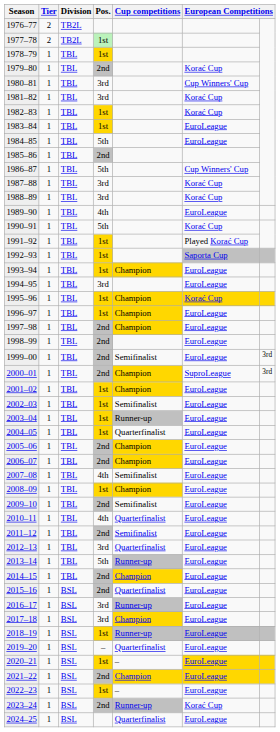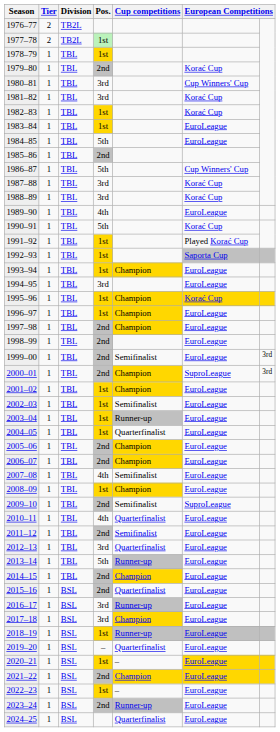 <table class="wikitable" style="font-size: 85%;">
 <tr>
 <th>Season</th>
 <th><a href='#'>Tier</a></th>
 <th>Division</th>
 <th>Pos.</th>
 <th><a href='#'>Cup competitions</a></th>
 <th colspan=2><a href='#'>European Competitions</a></th>
 </tr>
 <tr>
 <td style="background:#efefef;">1976–77</td>
 <td style="text-align:center;">2</td>
 <td><a href='#'>TB2L</a></td>
 <td style="text-align:center;"></td>
 <td></td>
 <td></td>
 </tr>
 <tr>
 <td style="background:#efefef;">1977–78</td>
 <td style="text-align:center;">2</td>
 <td><a href='#'>TB2L</a></td>
 <td style="background:#BBF3BB; text-align:center;">1st</td>
 <td></td>
 <td></td>
 </tr>
 <tr>
 <td style="background:#efefef;">1978–79</td>
 <td style="text-align:center;">1</td>
 <td><a href='#'>TBL</a></td>
 <td style="background:gold; text-align:center;">1st</td>
 <td></td>
 <td></td>
 </tr>
 <tr>
 <td style="background:#efefef;">1979–80</td>
 <td style="text-align:center;">1</td>
 <td><a href='#'>TBL</a></td>
 <td style="background:silver; text-align:center;">2nd</td>
 <td></td>
 <td><a href='#'>Korać Cup</a></td>
 </tr>
 <tr>
 <td style="background:#efefef;">1980–81</td>
 <td style="text-align:center;">1</td>
 <td><a href='#'>TBL</a></td>
 <td style="text-align:center;">3rd</td>
 <td></td>
 <td><a href='#'>Cup Winners' Cup</a></td>
 </tr>
 <tr>
 <td style="background:#efefef;">1981–82</td>
 <td style="text-align:center;">1</td>
 <td><a href='#'>TBL</a></td>
 <td style="text-align:center;">3rd</td>
 <td></td>
 <td><a href='#'>Korać Cup</a></td>
 </tr>
 <tr>
 <td style="background:#efefef;">1982–83</td>
 <td style="text-align:center;">1</td>
 <td><a href='#'>TBL</a></td>
 <td style="background:gold; text-align:center;">1st</td>
 <td></td>
 <td><a href='#'>Korać Cup</a></td>
 </tr>
 <tr>
 <td style="background:#efefef;">1983–84</td>
 <td style="text-align:center;">1</td>
 <td><a href='#'>TBL</a></td>
 <td style="background:gold; text-align:center;">1st</td>
 <td></td>
 <td><a href='#'>EuroLeague</a></td>
 </tr>
 <tr>
 <td style="background:#efefef;">1984–85</td>
 <td style="text-align:center;">1</td>
 <td><a href='#'>TBL</a></td>
 <td style="text-align:center;">5th</td>
 <td></td>
 <td><a href='#'>EuroLeague</a></td>
 </tr>
 <tr>
 <td style="background:#efefef;">1985–86</td>
 <td style="text-align:center;">1</td>
 <td><a href='#'>TBL</a></td>
 <td style="background:silver; text-align:center;">2nd</td>
 <td></td>
 <td></td>
 </tr>
 <tr>
 <td style="background:#efefef;">1986–87</td>
 <td style="text-align:center;">1</td>
 <td><a href='#'>TBL</a></td>
 <td style="text-align:center;">5th</td>
 <td></td>
 <td><a href='#'>Cup Winners' Cup</a></td>
 </tr>
 <tr>
 <td style="background:#efefef;">1987–88</td>
 <td style="text-align:center;">1</td>
 <td><a href='#'>TBL</a></td>
 <td style="text-align:center;">3rd</td>
 <td></td>
 <td><a href='#'>Korać Cup</a></td>
 </tr>
 <tr>
 <td style="background:#efefef;">1988–89</td>
 <td style="text-align:center;">1</td>
 <td><a href='#'>TBL</a></td>
 <td style="text-align:center;">3rd</td>
 <td></td>
 <td><a href='#'>Korać Cup</a></td>
 </tr>
 <tr>
 <td style="background:#efefef;">1989–90</td>
 <td style="text-align:center;">1</td>
 <td><a href='#'>TBL</a></td>
 <td style="text-align:center;">4th</td>
 <td></td>
 <td><a href='#'>EuroLeague</a></td>
 <td align=center></td>
 </tr>
 <tr>
 <td style="background:#efefef;">1990–91</td>
 <td style="text-align:center;">1</td>
 <td><a href='#'>TBL</a></td>
 <td style="text-align:center;">5th</td>
 <td></td>
 <td><a href='#'>Korać Cup</a></td>
 </tr>
 <tr>
 <td style="background:#efefef;">1991–92</td>
 <td style="text-align:center;">1</td>
 <td><a href='#'>TBL</a></td>
 <td style="background:gold; text-align:center;">1st</td>
 <td></td>
 <td>Played <a href='#'>Korać Cup</a></td>
 </tr>
 <tr>
 <td style="background:#efefef;">1992–93</td>
 <td style="text-align:center;">1</td>
 <td><a href='#'>TBL</a></td>
 <td style="background:gold; text-align:center;">1st</td>
 <td></td>
 <td style="background:silver"><a href='#'>Saporta Cup</a></td>
 <td bgcolor=silver align=center></td>
 </tr>
 <tr>
 <td style="background:#efefef;">1993–94</td>
 <td style="text-align:center;">1</td>
 <td><a href='#'>TBL</a></td>
 <td style="background:gold; text-align:center;">1st</td>
 <td style="background:gold">Champion</td>
 <td><a href='#'>EuroLeague</a></td>
 <td align=center></td>
 </tr>
 <tr>
 <td style="background:#efefef;">1994–95</td>
 <td style="text-align:center;">1</td>
 <td><a href='#'>TBL</a></td>
 <td style="text-align:center;">3rd</td>
 <td></td>
 <td><a href='#'>EuroLeague</a></td>
 </tr>
 <tr>
 <td style="background:#efefef;">1995–96</td>
 <td style="text-align:center;">1</td>
 <td><a href='#'>TBL</a></td>
 <td style="background:gold; text-align:center;">1st</td>
 <td style="background:gold">Champion</td>
 <td style="background:gold"><a href='#'>Korać Cup</a></td>
 <td bgcolor=gold align=center></td>
 </tr>
 <tr>
 <td style="background:#efefef;">1996–97</td>
 <td style="text-align:center;">1</td>
 <td><a href='#'>TBL</a></td>
 <td style="background:gold; text-align:center;">1st</td>
 <td style="background:gold">Champion</td>
 <td><a href='#'>EuroLeague</a></td>
 <td align=center></td>
 </tr>
 <tr>
 <td style="background:#efefef;">1997–98</td>
 <td style="text-align:center;">1</td>
 <td><a href='#'>TBL</a></td>
 <td style="background:silver; text-align:center;">2nd</td>
 <td style="background:gold">Champion</td>
 <td><a href='#'>EuroLeague</a></td>
 <td align=center></td>
 </tr>
 <tr>
 <td style="background:#efefef;">1998–99</td>
 <td style="text-align:center;">1</td>
 <td><a href='#'>TBL</a></td>
 <td style="background:silver; text-align:center;">2nd</td>
 <td></td>
 <td><a href='#'>EuroLeague</a></td>
 <td align=center></td>
 </tr>
 <tr>
 <td style="background:#efefef;">1999–00</td>
 <td style="text-align:center;">1</td>
 <td><a href='#'>TBL</a></td>
 <td style="background:silver; text-align:center;">2nd</td>
 <td>Semifinalist</td>
 <td><a href='#'>EuroLeague</a></td>
 <td align=center><sup>3rd</sup></td>
 </tr>
 <tr>
 <td style="background:#efefef;"><a href='#'>2000–01</a></td>
 <td style="text-align:center;">1</td>
 <td><a href='#'>TBL</a></td>
 <td style="background:silver; text-align:center;">2nd</td>
 <td style="background:gold">Champion</td>
 <td><a href='#'>SuproLeague</a></td>
 <td align=center><sup>3rd</sup></td>
 </tr>
 <tr>
 <td style="background:#efefef;"><a href='#'>2001–02</a></td>
 <td style="text-align:center;">1</td>
 <td><a href='#'>TBL</a></td>
 <td style="background:gold; text-align:center;">1st</td>
 <td style="background:gold">Champion</td>
 <td><a href='#'>EuroLeague</a></td>
 <td align=center></td>
 </tr>
 <tr>
 <td style="background:#efefef;"><a href='#'>2002–03</a></td>
 <td style="text-align:center;">1</td>
 <td><a href='#'>TBL</a></td>
 <td style="background:gold; text-align:center;">1st</td>
 <td>Semifinalist</td>
 <td><a href='#'>EuroLeague</a></td>
 <td align=center></td>
 </tr>
 <tr>
 <td style="background:#efefef;"><a href='#'>2003–04</a></td>
 <td style="text-align:center;">1</td>
 <td><a href='#'>TBL</a></td>
 <td style="background:gold; text-align:center;">1st</td>
 <td style="background:silver">Runner-up</td>
 <td><a href='#'>EuroLeague</a></td>
 <td align=center></td>
 </tr>
 <tr>
 <td style="background:#efefef;"><a href='#'>2004–05</a></td>
 <td style="text-align:center;">1</td>
 <td><a href='#'>TBL</a></td>
 <td style="background:gold; text-align:center;">1st</td>
 <td>Quarterfinalist</td>
 <td><a href='#'>EuroLeague</a></td>
 <td align=center></td>
 </tr>
 <tr>
 <td style="background:#efefef;"><a href='#'>2005–06</a></td>
 <td style="text-align:center;">1</td>
 <td><a href='#'>TBL</a></td>
 <td style="background:silver; text-align:center;">2nd</td>
 <td style="background:gold">Champion</td>
 <td><a href='#'>EuroLeague</a></td>
 <td align=center></td>
 </tr>
 <tr>
 <td style="background:#efefef;"><a href='#'>2006–07</a></td>
 <td style="text-align:center;">1</td>
 <td><a href='#'>TBL</a></td>
 <td style="background:silver; text-align:center;">2nd</td>
 <td style="background:gold">Champion</td>
 <td><a href='#'>EuroLeague</a></td>
 <td align=center></td>
 </tr>
 <tr>
 <td style="background:#efefef;"><a href='#'>2007–08</a></td>
 <td style="text-align:center;">1</td>
 <td><a href='#'>TBL</a></td>
 <td style="text-align:center;">4th</td>
 <td>Semifinalist</td>
 <td><a href='#'>EuroLeague</a></td>
 <td align=center></td>
 </tr>
 <tr>
 <td style="background:#efefef;"><a href='#'>2008–09</a></td>
 <td style="text-align:center;">1</td>
 <td><a href='#'>TBL</a></td>
 <td style="background:gold; text-align:center;">1st</td>
 <td style="background:gold">Champion</td>
 <td><a href='#'>EuroLeague</a></td>
 <td align=center></td>
 </tr>
 <tr>
 <td style="background:#efefef;"><a href='#'>2009–10</a></td>
 <td style="text-align:center;">1</td>
 <td><a href='#'>TBL</a></td>
 <td style="background:silver; text-align:center;">2nd</td>
 <td>Semifinalist</td>
-<td><a href='#'>EuroLeague</a></td>
+<td><a href='#'>SuproLeague</a></td>
 <td align=center></td>
 </tr>
 <tr>
 <td style="background:#efefef;"><a href='#'>2010–11</a></td>
 <td style="text-align:center;">1</td>
 <td><a href='#'>TBL</a></td>
 <td style="text-align:center;">4th</td>
 <td><a href='#'>Quarterfinalist</a></td>
 <td><a href='#'>EuroLeague</a></td>
 <td align=center></td>
 </tr>
 <tr>
 <td style="background:#efefef;"><a href='#'>2011–12</a></td>
 <td align="center">1</td>
 <td><a href='#'>TBL</a></td>
 <td style="background:silver; text-align:center;">2nd</td>
 <td><a href='#'>Semifinalist</a></td>
 <td><a href='#'>EuroLeague</a></td>
 <td align=center></td>
 </tr>
 <tr>
 <td style="background:#efefef;"><a href='#'>2012–13</a></td>
 <td align="center">1</td>
 <td><a href='#'>TBL</a></td>
 <td style="text-align:center;">3rd</td>
 <td><a href='#'>Quarterfinalist</a></td>
 <td><a href='#'>EuroLeague</a></td>
 <td align=center></td>
 </tr>
 <tr>
 <td style="background:#efefef;"><a href='#'>2013–14</a></td>
 <td align="center">1</td>
 <td><a href='#'>TBL</a></td>
 <td align="center">5th</td>
 <td style="background:silver"><a href='#'>Runner-up</a></td>
 <td><a href='#'>EuroLeague</a></td>
 <td align=center></td>
 </tr>
 <tr>
 <td style="background:#efefef;"><a href='#'>2014–15</a></td>
 <td align="center">1</td>
 <td><a href='#'>TBL</a></td>
 <td style="background:silver; text-align:center;">2nd</td>
 <td style="background:gold"><a href='#'>Champion</a></td>
 <td><a href='#'>EuroLeague</a></td>
 <td align=center></td>
 </tr>
 <tr>
 <td style="background:#efefef;"><a href='#'>2015–16</a></td>
 <td align="center">1</td>
 <td><a href='#'>BSL</a></td>
 <td style="background:silver; text-align:center;">2nd</td>
 <td><a href='#'>Quarterfinalist</a></td>
 <td><a href='#'>EuroLeague</a></td>
 <td align=center></td>
 </tr>
 <tr>
 <td style="background:#efefef;"><a href='#'>2016–17</a></td>
 <td align="center">1</td>
 <td><a href='#'>BSL</a></td>
 <td style="background:none; text-align:center;">3rd</td>
 <td style="background:silver"><a href='#'>Runner-up</a></td>
 <td><a href='#'>EuroLeague</a></td>
 <td align=center></td>
 </tr>
 <tr>
 <td style="background:#efefef;"><a href='#'>2017–18</a></td>
 <td align="center">1</td>
 <td><a href='#'>BSL</a></td>
 <td style="background:none; text-align:center;">3rd</td>
 <td style="background:gold"><a href='#'>Champion</a></td>
 <td><a href='#'>EuroLeague</a></td>
 <td align=center></td>
 </tr>
 <tr>
 <td style="background:#efefef;"><a href='#'>2018–19</a></td>
 <td align="center">1</td>
 <td><a href='#'>BSL</a></td>
 <td style="background:gold; text-align:center;">1st</td>
 <td style="background:silver"><a href='#'>Runner-up</a></td>
 <td style="background:silver"><a href='#'>EuroLeague</a></td>
 <td bgcolor=silver align=center></td>
 </tr>
 <tr>
 <td style="background:#efefef;"><a href='#'>2019–20</a></td>
 <td align="center">1</td>
 <td><a href='#'>BSL</a></td>
 <td align="center">–</td>
 <td><a href='#'>Quarterfinalist</a></td>
 <td><a href='#'>EuroLeague</a></td>
 <td align=center></td>
 </tr>
 <tr>
 <td style="background:#efefef;"><a href='#'>2020–21</a></td>
 <td align="center">1</td>
 <td><a href='#'>BSL</a></td>
 <td style="background:gold; text-align:center;">1st</td>
 <td>– </td>
 <td style="background:gold"><a href='#'>EuroLeague</a></td>
 <td bgcolor=gold align=center></td>
 </tr>
 <tr>
 <td style="background:#efefef;"><a href='#'>2021–22</a></td>
 <td align="center">1</td>
 <td><a href='#'>BSL</a></td>
 <td style="background:silver; text-align:center;">2nd</td>
 <td style="background:gold"><a href='#'>Champion</a></td>
 <td style="background:gold"><a href='#'>EuroLeague</a></td>
 <td bgcolor=gold align=center></td>
 </tr>
 <tr>
 <td style="background:#efefef;"><a href='#'>2022–23</a></td>
 <td align="center">1</td>
 <td><a href='#'>BSL</a></td>
 <td style="background:gold; text-align:center;">1st</td>
 <td>–</td>
 <td><a href='#'>EuroLeague</a></td>
 <td align=center></td>
 </tr>
 <tr>
 <td style="background:#efefef;"><a href='#'>2023–24</a></td>
 <td align="center">1</td>
 <td><a href='#'>BSL</a></td>
 <td style="background:silver; text-align:center;">2nd</td>
 <td style="background:silver"><a href='#'>Runner-up</a></td>
-<td><a href='#'>Korać Cup</a></td>
+<td><a href='#'>EuroLeague</a></td>
 <td align=center></td>
 </tr>
 <tr>
 <td style="background:#efefef;"><a href='#'>2024–25</a></td>
 <td align="center">1</td>
 <td><a href='#'>BSL</a></td>
 <td></td>
 <td><a href='#'>Quarterfinalist</a></td>
 <td><a href='#'>EuroLeague</a></td>
 <td align=center></td>
 </tr>
 </table>
